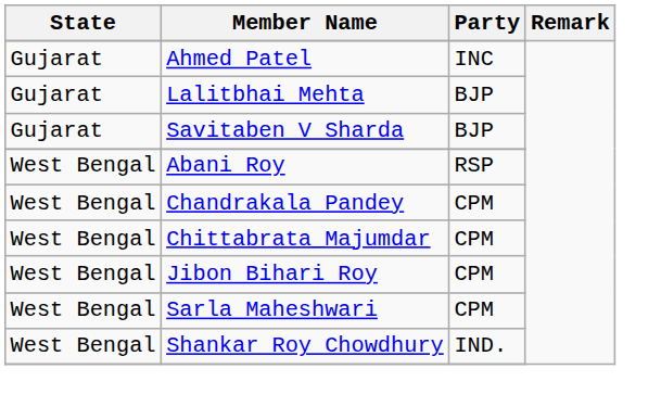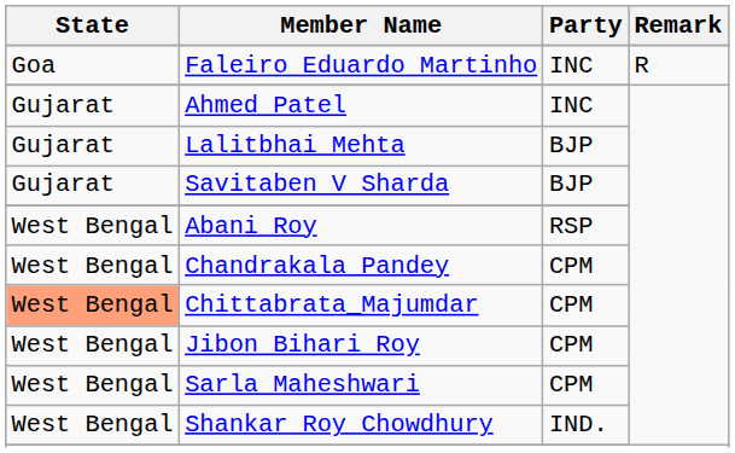 <table class="wikitable sortable">
 <tr>
 <th>State</th>
 <th>Member Name</th>
 <th>Party</th>
 <th>Remark</th>
 </tr>
 <tr>
+</tr>
+<tr>
+<td>Goa</td>
+<td><a href='#'> Faleiro Eduardo Martinho</a></td>
+<td>INC</td>
+<td>R</td>
 </tr>
 <tr>
 </tr>
 <tr>
 <td>Gujarat</td>
 <td><a href='#'>Ahmed Patel</a></td>
 <td>INC</td>
 </tr>
 <tr>
 <td>Gujarat</td>
 <td><a href='#'>Lalitbhai Mehta</a></td>
 <td>BJP</td>
 </tr>
 <tr>
 <td>Gujarat</td>
 <td><a href='#'>Savitaben V Sharda</a></td>
 <td>BJP</td>
 </tr>
 <tr>
 </tr>
 <tr>
 <td>West Bengal</td>
 <td><a href='#'>Abani Roy</a></td>
 <td>RSP</td>
 </tr>
 <tr>
 <td>West Bengal</td>
 <td><a href='#'>Chandrakala Pandey</a></td>
 <td>CPM</td>
 </tr>
 <tr>
-<td>West Bengal</td>
+<td style="background: lightsalmon;">West Bengal</td>
 <td><a href='#'>Chittabrata_Majumdar</a></td>
 <td>CPM</td>
 </tr>
 <tr>
 <td>West Bengal</td>
 <td><a href='#'>Jibon Bihari Roy</a></td>
 <td>CPM</td>
 </tr>
 <tr>
 <td>West Bengal</td>
 <td><a href='#'>Sarla Maheshwari</a></td>
 <td>CPM</td>
 </tr>
 <tr>
 <td>West Bengal</td>
 <td><a href='#'>Shankar Roy Chowdhury</a></td>
 <td>IND.</td>
 </tr>
 <tr>
 </tr>
 <tr>
 </tr>
 </table>
